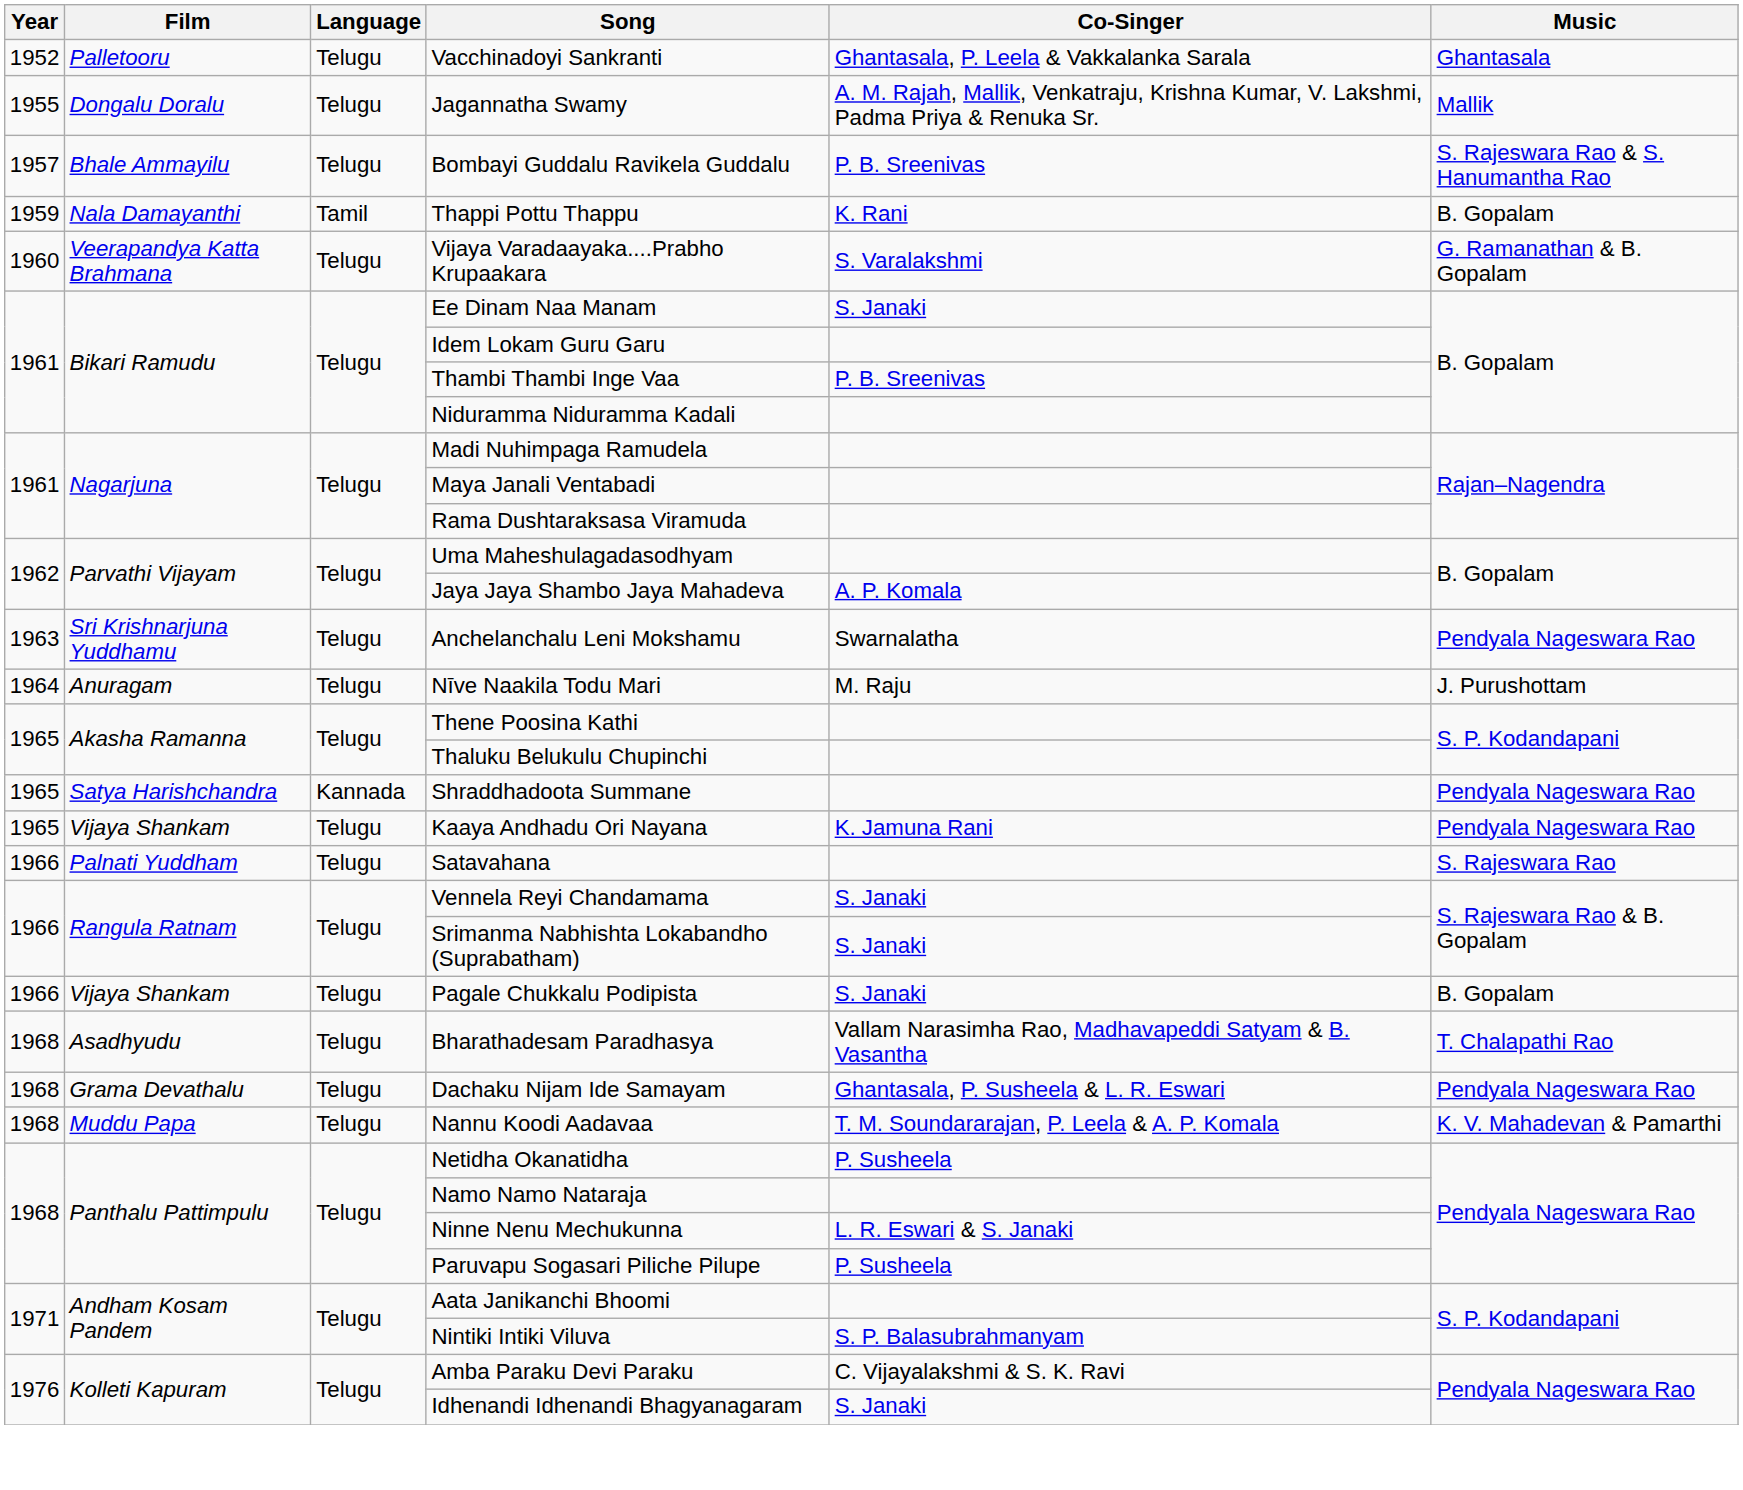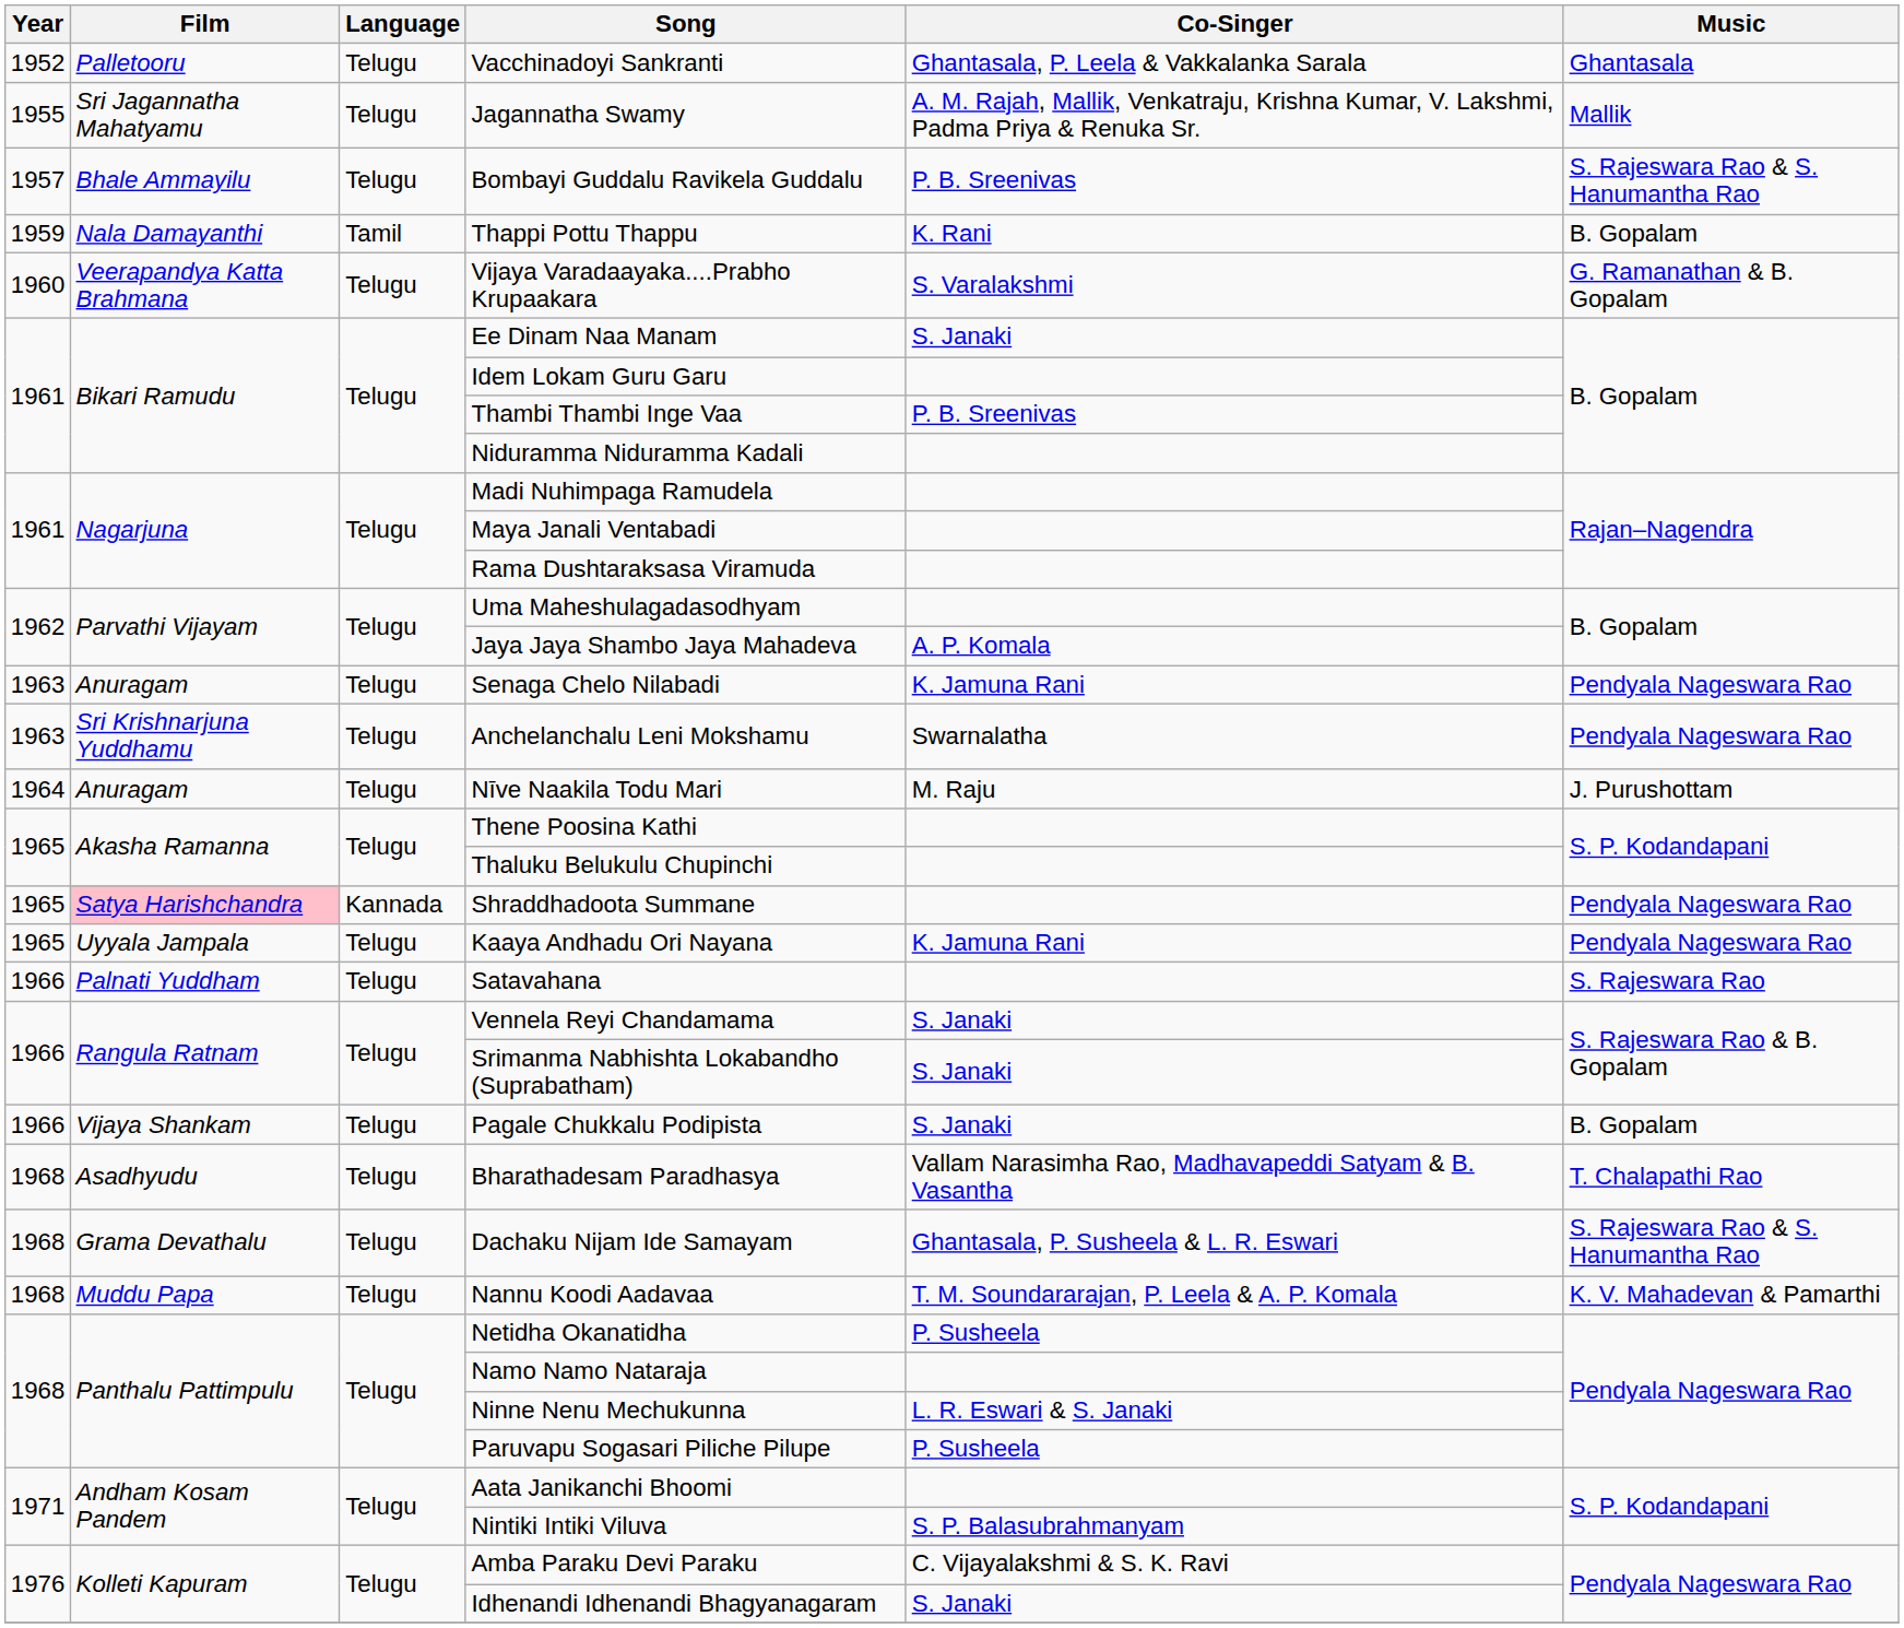 <table class="wikitable sortable">
 <tr>
 <th>Year</th>
 <th>Film</th>
 <th>Language</th>
 <th>Song</th>
 <th>Co-Singer</th>
 <th>Music</th>
 </tr>
 <tr>
 <td>1952</td>
 <td><em><a href='#'>Palletooru</a></em></td>
 <td>Telugu</td>
 <td>Vacchinadoyi Sankranti</td>
 <td><a href='#'>Ghantasala</a>, <a href='#'>P. Leela</a> & Vakkalanka Sarala</td>
 <td><a href='#'>Ghantasala</a></td>
 </tr>
 <tr>
 <td>1955</td>
-<td><em><a href='#'>Dongalu Doralu</a></em></td>
+<td><em>Sri Jagannatha Mahatyamu</em></td>
 <td>Telugu</td>
 <td>Jagannatha Swamy</td>
 <td><a href='#'>A. M. Rajah</a>, <a href='#'>Mallik</a>, Venkatraju, Krishna Kumar, V. Lakshmi, Padma Priya & Renuka Sr.</td>
 <td><a href='#'>Mallik</a></td>
 </tr>
 <tr>
 <td>1957</td>
 <td><em><a href='#'>Bhale Ammayilu</a></em></td>
 <td>Telugu</td>
 <td>Bombayi Guddalu Ravikela Guddalu</td>
 <td><a href='#'>P. B. Sreenivas</a></td>
 <td><a href='#'>S. Rajeswara Rao</a> & <a href='#'>S. Hanumantha Rao</a></td>
 </tr>
 <tr>
 <td>1959</td>
 <td><em><a href='#'>Nala Damayanthi</a></em></td>
 <td>Tamil</td>
 <td>Thappi Pottu Thappu</td>
 <td><a href='#'>K. Rani</a></td>
 <td>B. Gopalam</td>
 </tr>
 <tr>
 <td>1960</td>
 <td><em><a href='#'>Veerapandya Katta Brahmana</a></em></td>
 <td>Telugu</td>
 <td>Vijaya Varadaayaka....Prabho Krupaakara</td>
 <td><a href='#'>S. Varalakshmi</a></td>
 <td><a href='#'>G. Ramanathan</a> & B. Gopalam</td>
 </tr>
 <tr>
 <td rowspan=4>1961</td>
 <td rowspan=4><em>Bikari Ramudu</em></td>
 <td rowspan=4>Telugu</td>
 <td>Ee Dinam Naa Manam</td>
 <td><a href='#'>S. Janaki</a></td>
 <td rowspan=4>B. Gopalam</td>
 </tr>
 <tr>
 <td>Idem Lokam Guru Garu</td>
 <td></td>
 </tr>
 <tr>
 <td>Thambi Thambi Inge Vaa</td>
 <td><a href='#'>P. B. Sreenivas</a></td>
 </tr>
 <tr>
 <td>Niduramma Niduramma Kadali</td>
 <td></td>
 </tr>
 <tr>
 <td rowspan=3>1961</td>
 <td rowspan=3><em><a href='#'>Nagarjuna</a></em></td>
 <td rowspan=3>Telugu</td>
 <td>Madi Nuhimpaga Ramudela</td>
 <td></td>
 <td rowspan=3><a href='#'>Rajan–Nagendra</a></td>
 </tr>
 <tr>
 <td>Maya Janali Ventabadi</td>
 <td></td>
 </tr>
 <tr>
 <td>Rama Dushtaraksasa Viramuda</td>
 <td></td>
 </tr>
 <tr>
 <td rowspan=2>1962</td>
 <td rowspan=2><em>Parvathi Vijayam</em></td>
 <td rowspan=2>Telugu</td>
 <td>Uma Maheshulagadasodhyam</td>
 <td></td>
 <td rowspan=2>B. Gopalam</td>
 </tr>
 <tr>
 <td>Jaya Jaya Shambo Jaya Mahadeva</td>
 <td><a href='#'>A. P. Komala</a></td>
 </tr>
 <tr>
 <td>1963</td>
+<td><em>Anuragam</em></td>
+<td>Telugu</td>
+<td>Senaga Chelo Nilabadi</td>
+<td><a href='#'>K. Jamuna Rani</a></td>
+<td><a href='#'>Pendyala Nageswara Rao</a></td>
+</tr>
+<tr>
+<td>1963</td>
 <td><em><a href='#'>Sri Krishnarjuna Yuddhamu</a></em></td>
 <td>Telugu</td>
 <td>Anchelanchalu Leni Mokshamu</td>
 <td>Swarnalatha</td>
 <td><a href='#'>Pendyala Nageswara Rao</a></td>
 </tr>
 <tr>
 <td>1964</td>
 <td><em>Anuragam</em></td>
 <td>Telugu</td>
 <td>Nīve Naakila Todu Mari</td>
 <td>M. Raju</td>
 <td>J. Purushottam</td>
 </tr>
 <tr>
 <td rowspan=2>1965</td>
 <td rowspan=2><em>Akasha Ramanna</em></td>
 <td rowspan=2>Telugu</td>
 <td>Thene Poosina Kathi</td>
 <td></td>
 <td rowspan=2><a href='#'>S. P. Kodandapani</a></td>
 </tr>
 <tr>
 <td>Thaluku Belukulu Chupinchi</td>
 <td></td>
 </tr>
 <tr>
 <td>1965</td>
-<td><em><a href='#'>Satya Harishchandra</a></em></td>
+<td style="background: pink;"><em><a href='#'>Satya Harishchandra</a></em></td>
 <td>Kannada</td>
 <td>Shraddhadoota Summane</td>
 <td></td>
 <td><a href='#'>Pendyala Nageswara Rao</a></td>
 </tr>
 <tr>
 <td>1965</td>
-<td><em>Vijaya Shankam</em></td>
+<td><em>Uyyala Jampala</em></td>
 <td>Telugu</td>
 <td>Kaaya Andhadu Ori Nayana</td>
 <td><a href='#'>K. Jamuna Rani</a></td>
 <td><a href='#'>Pendyala Nageswara Rao</a></td>
 </tr>
 <tr>
 <td>1966</td>
 <td><em><a href='#'>Palnati Yuddham</a></em></td>
 <td>Telugu</td>
 <td>Satavahana</td>
 <td></td>
 <td><a href='#'>S. Rajeswara Rao</a></td>
 </tr>
 <tr>
 <td rowspan=2>1966</td>
 <td rowspan=2><em><a href='#'>Rangula Ratnam</a></em></td>
 <td rowspan=2>Telugu</td>
 <td>Vennela Reyi Chandamama</td>
 <td><a href='#'>S. Janaki</a></td>
 <td rowspan=2><a href='#'>S. Rajeswara Rao</a> & B. Gopalam</td>
 </tr>
 <tr>
 <td>Srimanma Nabhishta Lokabandho (Suprabatham)</td>
 <td><a href='#'>S. Janaki</a></td>
 </tr>
 <tr>
 <td>1966</td>
 <td><em>Vijaya Shankam</em></td>
 <td>Telugu</td>
 <td>Pagale Chukkalu Podipista</td>
 <td><a href='#'>S. Janaki</a></td>
 <td>B. Gopalam</td>
 </tr>
 <tr>
 <td>1968</td>
 <td><em>Asadhyudu</em></td>
 <td>Telugu</td>
 <td>Bharathadesam Paradhasya</td>
 <td>Vallam Narasimha Rao, <a href='#'>Madhavapeddi Satyam</a> & <a href='#'>B. Vasantha</a></td>
 <td><a href='#'>T. Chalapathi Rao</a></td>
 </tr>
 <tr>
 <td>1968</td>
 <td><em>Grama Devathalu</em></td>
 <td>Telugu</td>
 <td>Dachaku Nijam Ide Samayam</td>
 <td><a href='#'>Ghantasala</a>, <a href='#'>P. Susheela</a> & <a href='#'>L. R. Eswari</a></td>
-<td><a href='#'>Pendyala Nageswara Rao</a></td>
+<td><a href='#'>S. Rajeswara Rao</a> & <a href='#'>S. Hanumantha Rao</a></td>
 </tr>
 <tr>
 <td>1968</td>
 <td><em><a href='#'>Muddu Papa</a></em></td>
 <td>Telugu</td>
 <td>Nannu Koodi Aadavaa</td>
 <td><a href='#'>T. M. Soundararajan</a>, <a href='#'>P. Leela</a> & <a href='#'>A. P. Komala</a></td>
 <td><a href='#'>K. V. Mahadevan</a> & Pamarthi</td>
 </tr>
 <tr>
 <td rowspan=4>1968</td>
 <td rowspan=4><em>Panthalu Pattimpulu</em></td>
 <td rowspan=4>Telugu</td>
 <td>Netidha Okanatidha</td>
 <td><a href='#'>P. Susheela</a></td>
 <td rowspan=4><a href='#'>Pendyala Nageswara Rao</a></td>
 </tr>
 <tr>
 <td>Namo Namo Nataraja</td>
 <td></td>
 </tr>
 <tr>
 <td>Ninne Nenu Mechukunna</td>
 <td><a href='#'>L. R. Eswari</a> & <a href='#'>S. Janaki</a></td>
 </tr>
 <tr>
 <td>Paruvapu Sogasari Piliche Pilupe</td>
 <td><a href='#'>P. Susheela</a></td>
 </tr>
 <tr>
 <td rowspan=2>1971</td>
 <td rowspan=2><em>Andham Kosam Pandem</em></td>
 <td rowspan=2>Telugu</td>
 <td>Aata Janikanchi Bhoomi</td>
 <td></td>
 <td rowspan=2><a href='#'>S. P. Kodandapani</a></td>
 </tr>
 <tr>
 <td>Nintiki Intiki Viluva</td>
 <td><a href='#'>S. P. Balasubrahmanyam</a></td>
 </tr>
 <tr>
 <td rowspan=2>1976</td>
 <td rowspan=2><em>Kolleti Kapuram</em></td>
 <td rowspan=2>Telugu</td>
 <td>Amba Paraku Devi Paraku</td>
 <td>C. Vijayalakshmi  & S. K. Ravi</td>
 <td rowspan=2><a href='#'>Pendyala Nageswara Rao</a></td>
 </tr>
 <tr>
 <td>Idhenandi Idhenandi Bhagyanagaram</td>
 <td><a href='#'>S. Janaki</a></td>
 </tr>
 <tr>
 </tr>
 </table>
